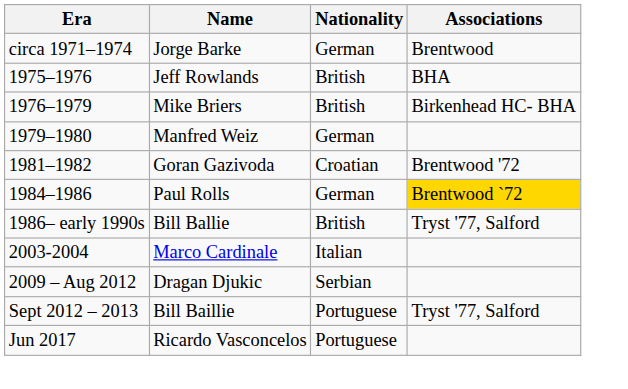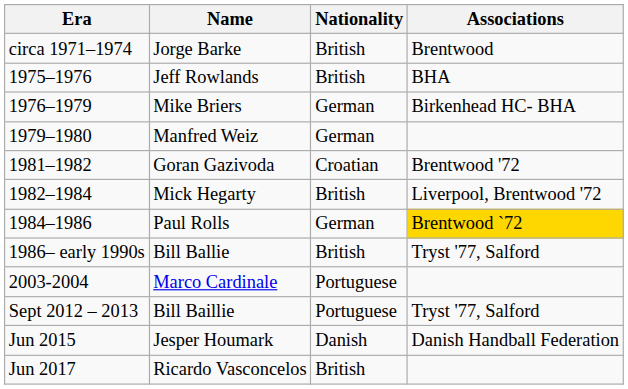 <table class="wikitable">
 <tr>
 <th>Era</th>
 <th>Name</th>
 <th>Nationality</th>
 <th>Associations</th>
 </tr>
 <tr>
 <td>circa 1971–1974</td>
 <td>Jorge Barke</td>
-<td>German</td>
+<td>British</td>
 <td>Brentwood</td>
 </tr>
 <tr>
 <td>1975–1976</td>
 <td>Jeff Rowlands</td>
 <td>British</td>
 <td>BHA</td>
 </tr>
 <tr>
 <td>1976–1979</td>
 <td>Mike Briers</td>
-<td>British</td>
+<td>German</td>
 <td>Birkenhead HC- BHA</td>
 </tr>
 <tr>
 <td>1979–1980</td>
 <td>Manfred Weiz</td>
 <td>German</td>
 <td></td>
 </tr>
 <tr>
 <td>1981–1982</td>
 <td>Goran Gazivoda</td>
 <td>Croatian</td>
 <td>Brentwood '72</td>
+</tr>
+<tr>
+<td>1982–1984</td>
+<td>Mick Hegarty</td>
+<td>British</td>
+<td>Liverpool, Brentwood '72</td>
 </tr>
 <tr>
 <td>1984–1986</td>
 <td>Paul Rolls</td>
 <td>German</td>
 <td style="background: gold;">Brentwood `72</td>
 </tr>
 <tr>
 <td>1986– early 1990s</td>
 <td>Bill Ballie</td>
 <td>British</td>
 <td>Tryst '77, Salford</td>
 </tr>
 <tr>
 <td>2003-2004</td>
 <td><a href='#'>Marco Cardinale</a></td>
-<td>Italian</td>
-<td></td>
-</tr>
-<tr>
-<td>2009 – Aug 2012</td>
-<td>Dragan Djukic</td>
-<td>Serbian</td>
+<td>Portuguese</td>
 <td></td>
 </tr>
 <tr>
 <td>Sept 2012 – 2013</td>
 <td>Bill Baillie</td>
 <td>Portuguese</td>
 <td>Tryst '77, Salford</td>
 </tr>
 <tr>
+<td>Jun 2015</td>
+<td>Jesper Houmark</td>
+<td>Danish</td>
+<td>Danish Handball Federation</td>
+</tr>
+<tr>
 <td>Jun 2017</td>
 <td>Ricardo Vasconcelos</td>
-<td>Portuguese</td>
+<td>British</td>
 <td></td>
 </tr>
 </table>
